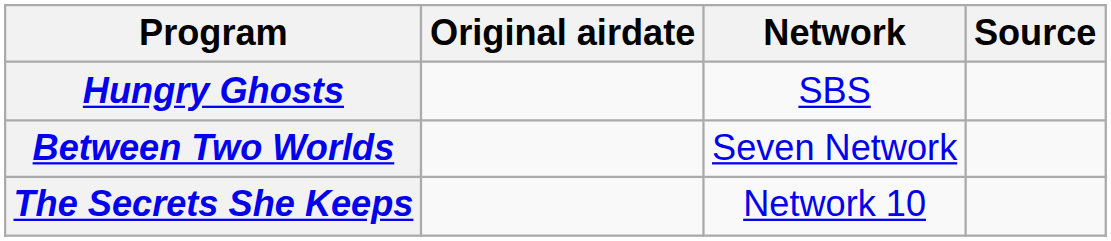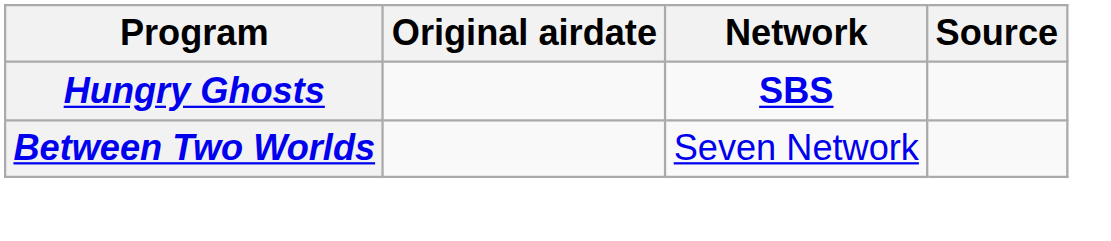 <table class="wikitable plainrowheaders sortable" style="text-align:center">
 <tr>
 <th scope="col">Program</th>
 <th scope="col">Original airdate</th>
 <th scope="col">Network</th>
 <th scope="col" class="unsortable">Source</th>
 </tr>
 <tr>
 <th scope="row"><em><a href='#'>Hungry Ghosts</a></em></th>
 <td></td>
-<td><a href='#'>SBS</a></td>
+<td><strong><a href='#'>SBS</a></strong></td>
 <td></td>
 </tr>
 <tr>
 <th scope="row"><em><a href='#'>Between Two Worlds</a></em></th>
 <td></td>
 <td><a href='#'>Seven Network</a></td>
 <td></td>
 </tr>
-<tr>
-<th scope="row"><em><a href='#'>The Secrets She Keeps</a></em></th>
-<td></td>
-<td><a href='#'>Network 10</a></td>
-<td></td>
-</tr>
 </table>
